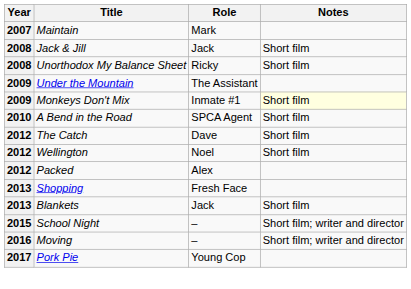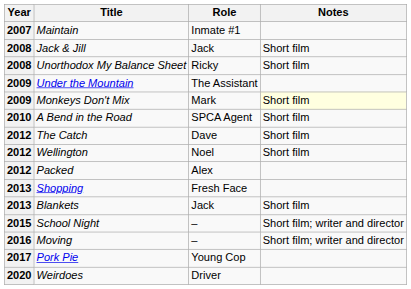 <table class="wikitable plainrowheaders sortable">
 <tr>
 <th scope="col">Year</th>
 <th scope="col">Title</th>
 <th scope="col">Role</th>
 <th scope="col" class="unsortable">Notes</th>
 </tr>
 <tr>
 <th scope="row">2007</th>
 <td><em>Maintain</em></td>
-<td>Mark</td>
+<td>Inmate #1</td>
 <td></td>
 </tr>
 <tr>
 <th scope="row">2008</th>
 <td><em>Jack & Jill</em></td>
 <td>Jack</td>
 <td>Short film</td>
 </tr>
 <tr>
 <th scope="row">2008</th>
 <td><em>Unorthodox My Balance Sheet</em></td>
 <td>Ricky</td>
 <td>Short film</td>
 </tr>
 <tr>
 <th scope="row">2009</th>
 <td><em><a href='#'>Under the Mountain</a></em></td>
 <td>The Assistant</td>
 <td></td>
 </tr>
 <tr>
 <th scope="row">2009</th>
 <td><em>Monkeys Don't Mix</em></td>
-<td>Inmate #1</td>
+<td>Mark</td>
 <td style="background: lightyellow;">Short film</td>
 </tr>
 <tr>
 <th scope="row">2010</th>
 <td><em>A Bend in the Road</em></td>
 <td>SPCA Agent</td>
 <td>Short film</td>
 </tr>
 <tr>
 <th scope="row">2012</th>
 <td><em>The Catch</em></td>
 <td>Dave</td>
 <td>Short film</td>
 </tr>
 <tr>
 <th scope="row">2012</th>
 <td><em>Wellington</em></td>
 <td>Noel</td>
 <td>Short film</td>
 </tr>
 <tr>
 <th scope="row">2012</th>
 <td><em>Packed</em></td>
 <td>Alex</td>
 <td></td>
 </tr>
 <tr>
 <th scope="row">2013</th>
 <td><em><a href='#'>Shopping</a></em></td>
 <td>Fresh Face</td>
 <td></td>
 </tr>
 <tr>
 <th scope="row">2013</th>
 <td><em>Blankets</em></td>
 <td>Jack</td>
 <td>Short film</td>
 </tr>
 <tr>
 <th scope="row">2015</th>
 <td><em>School Night</em></td>
 <td>–</td>
 <td>Short film; writer and director</td>
 </tr>
 <tr>
 <th scope="row">2016</th>
 <td><em>Moving</em></td>
 <td>–</td>
 <td>Short film; writer and director</td>
 </tr>
 <tr>
 <th scope="row">2017</th>
 <td><em><a href='#'>Pork Pie</a></em></td>
 <td>Young Cop</td>
 <td></td>
 </tr>
+<tr>
+<th scope="row">2020</th>
+<td><em>Weirdoes</em></td>
+<td>Driver</td>
+<td></td>
+</tr>
 </table>
